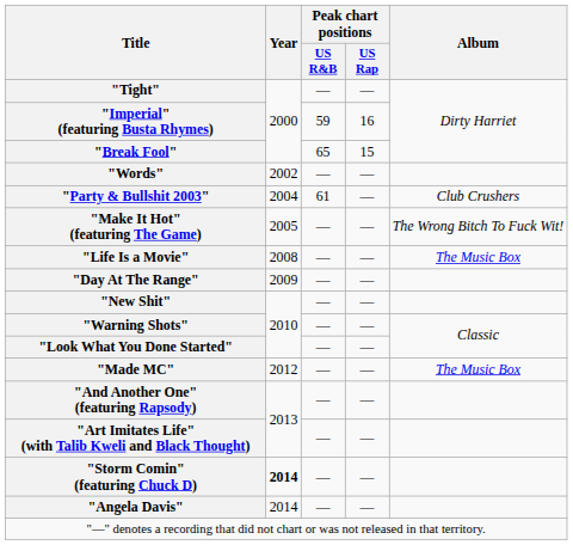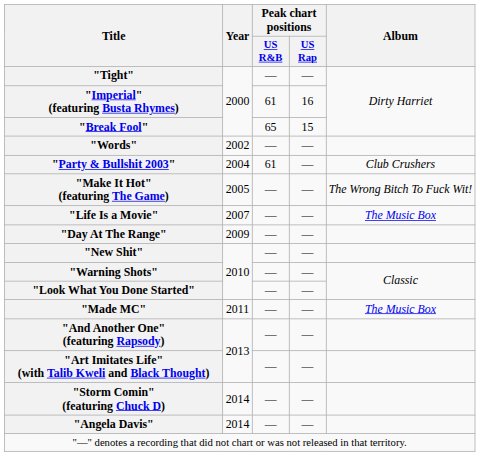 <table class="wikitable plainrowheaders" style="text-align:center;" border="1">
 <tr>
 <th scope="col" rowspan="2" style="width:18em;">Title</th>
 <th scope="col" rowspan="2">Year</th>
 <th scope="col" colspan="2">Peak chart positions</th>
 <th scope="col" rowspan="2">Album</th>
 </tr>
 <tr>
 <th scope="col" style="width:3em;font-size:90%;"><a href='#'>US R&B</a><br></th>
 <th scope="col" style="width:3em;font-size:90%;"><a href='#'>US Rap</a><br></th>
 </tr>
 <tr>
 <th scope="row">"Tight"</th>
 <td rowspan="3">2000</td>
 <td style="text-align:center;">—</td>
 <td style="text-align:center;">—</td>
 <td align="center" rowspan="3"><em>Dirty Harriet</em></td>
 </tr>
 <tr>
 <th scope="row">"<a href='#'>Imperial</a>"<br><span>(featuring <a href='#'>Busta Rhymes</a>)</span></th>
-<td style="text-align:center;">59</td>
+<td style="text-align:center;">61</td>
 <td style="text-align:center;">16</td>
 </tr>
 <tr>
 <th scope="row">"<a href='#'>Break Fool</a>"</th>
 <td style="text-align:center;">65</td>
 <td style="text-align:center;">15</td>
 </tr>
 <tr>
 <th scope="row">"Words"</th>
 <td>2002</td>
 <td style="text-align:center;">—</td>
 <td style="text-align:center;">—</td>
 <td></td>
 </tr>
 <tr>
 <th scope="row">"<a href='#'>Party & Bullshit 2003</a>"</th>
 <td>2004</td>
 <td style="text-align:center;">61</td>
 <td style="text-align:center;">—</td>
 <td><em>Club Crushers</em></td>
 </tr>
 <tr>
 <th scope="row">"Make It Hot"<br><span>(featuring <a href='#'>The Game</a>)</span></th>
 <td>2005</td>
 <td style="text-align:center;">—</td>
 <td style="text-align:center;">—</td>
 <td><em>The Wrong Bitch To Fuck Wit!</em></td>
 </tr>
 <tr>
 <th scope="row">"Life Is a Movie"</th>
-<td>2008</td>
+<td>2007</td>
 <td style="text-align:center;">—</td>
 <td style="text-align:center;">—</td>
 <td><em><a href='#'>The Music Box</a></em></td>
 </tr>
 <tr>
 <th scope="row">"Day At The Range"</th>
 <td>2009</td>
 <td style="text-align:center;">—</td>
 <td style="text-align:center;">—</td>
 <td></td>
 </tr>
 <tr>
 <th scope="row">"New Shit"</th>
 <td rowspan="3">2010</td>
 <td style="text-align:center;">—</td>
 <td style="text-align:center;">—</td>
 <td></td>
 </tr>
 <tr>
 <th scope="row">"Warning Shots"</th>
 <td style="text-align:center;">—</td>
 <td style="text-align:center;">—</td>
 <td rowspan="2"><em>Classic</em></td>
 </tr>
 <tr>
 <th scope="row">"Look What You Done Started"</th>
 <td style="text-align:center;">—</td>
 <td style="text-align:center;">—</td>
 </tr>
 <tr>
 <th scope="row">"Made MC"</th>
-<td>2012</td>
+<td>2011</td>
 <td style="text-align:center;">—</td>
 <td style="text-align:center;">—</td>
 <td><em><a href='#'>The Music Box</a></em></td>
 </tr>
 <tr>
 <th scope="row">"And Another One"<br><span>(featuring <a href='#'>Rapsody</a>)</span></th>
 <td rowspan="2">2013</td>
 <td style="text-align:center;">—</td>
 <td style="text-align:center;">—</td>
 <td></td>
 </tr>
 <tr>
 <th scope="row">"Art Imitates Life"<br><span>(with <a href='#'>Talib Kweli</a> and <a href='#'>Black Thought</a>)</span></th>
 <td style="text-align:center;">—</td>
 <td style="text-align:center;">—</td>
 <td></td>
 </tr>
 <tr>
 <th scope="row">"Storm Comin"<br><span>(featuring <a href='#'>Chuck D</a>)</span></th>
-<td><strong>2014</strong></td>
+<td>2014</td>
 <td style="text-align:center;">—</td>
 <td style="text-align:center;">—</td>
 <td></td>
 </tr>
 <tr>
 <th scope="row">"Angela Davis"</th>
 <td>2014</td>
 <td style="text-align:center;">—</td>
 <td style="text-align:center;">—</td>
 <td></td>
 </tr>
 <tr>
 <td colspan="15" style="font-size:90%">"—" denotes a recording that did not chart or was not released in that territory.</td>
 </tr>
 </table>
